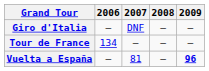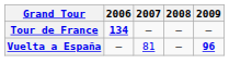 <table class="wikitable plainrowheaders">
 <tr>
 <th scope="col"><a href='#'>Grand Tour</a></th>
 <th scope="col">2006</th>
 <th scope="col">2007</th>
 <th scope="col">2008</th>
 <th scope="col">2009</th>
 </tr>
 <tr style="text-align:center;">
-<th scope="row"> <a href='#'>Giro d'Italia</a></th>
-<td>—</td>
-<td style="text-align:center;"><a href='#'>DNF</a></td>
-<td>—</td>
-<td>—</td>
-</tr>
-<tr style="text-align:center;">
 <th scope="row"> <a href='#'>Tour de France</a></th>
-<td><a href='#'>134</a></td>
+<td><strong><a href='#'>134</a></strong></td>
 <td>—</td>
 <td>—</td>
 <td>—</td>
 </tr>
 <tr style="text-align:center;">
 <th scope="row"> <a href='#'>Vuelta a España</a></th>
 <td>—</td>
 <td><a href='#'>81</a></td>
 <td>—</td>
 <td><strong><a href='#'>96</a></strong></td>
 </tr>
 </table>
